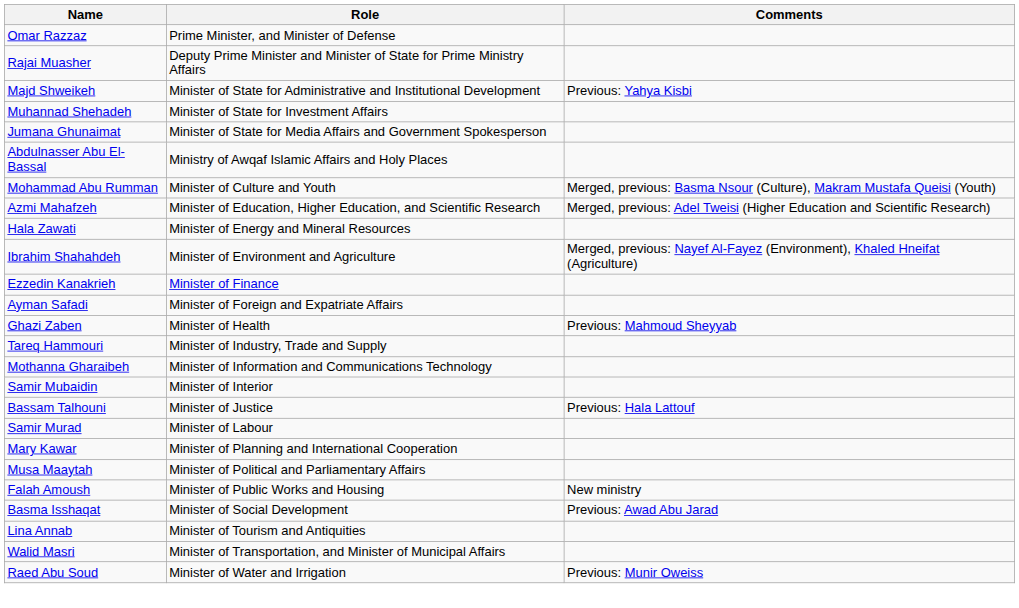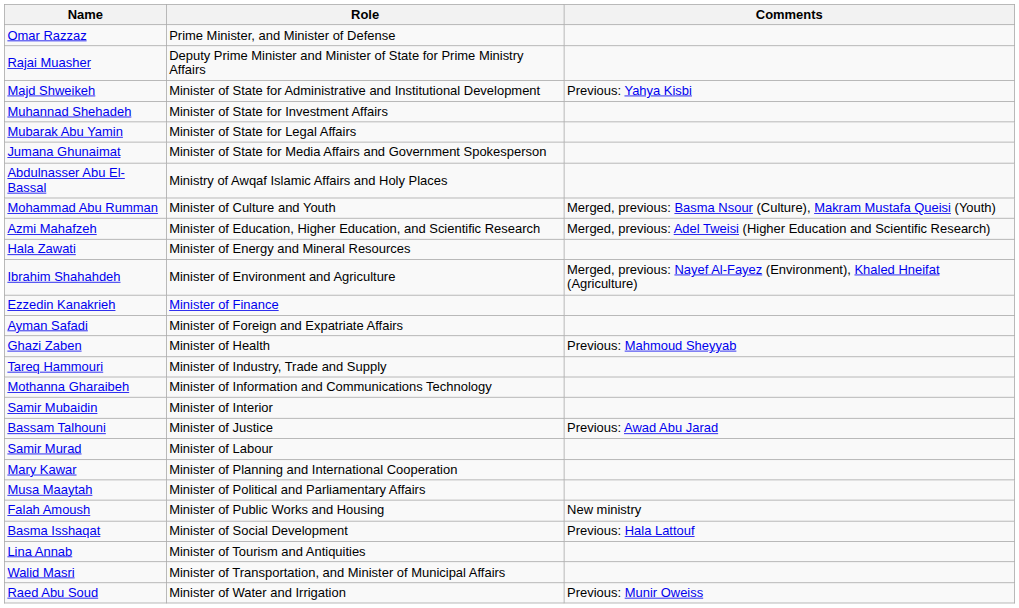 <table class="wikitable sortable mw-collapsible">
 <tr>
 <th>Name</th>
 <th>Role</th>
 <th>Comments</th>
 </tr>
 <tr>
 <td><a href='#'>Omar Razzaz</a></td>
 <td>Prime Minister, and Minister of Defense</td>
 <td></td>
 </tr>
 <tr>
 <td><a href='#'>Rajai Muasher</a></td>
 <td>Deputy Prime Minister and Minister of State for Prime Ministry Affairs</td>
 <td></td>
 </tr>
 <tr>
 <td><a href='#'>Majd Shweikeh</a></td>
 <td>Minister of State for Administrative and Institutional Development</td>
 <td>Previous: <a href='#'>Yahya Kisbi</a></td>
 </tr>
 <tr>
 <td><a href='#'>Muhannad Shehadeh</a></td>
 <td>Minister of State for Investment Affairs</td>
+<td></td>
+</tr>
+<tr>
+<td><a href='#'>Mubarak Abu Yamin</a></td>
+<td>Minister of State for Legal Affairs</td>
 <td></td>
 </tr>
 <tr>
 <td><a href='#'>Jumana Ghunaimat</a></td>
 <td>Minister of State for Media Affairs and Government Spokesperson</td>
 <td></td>
 </tr>
 <tr>
 <td><a href='#'>Abdulnasser Abu El-Bassal</a></td>
 <td>Ministry of Awqaf Islamic Affairs and Holy Places</td>
 <td></td>
 </tr>
 <tr>
 <td><a href='#'>Mohammad Abu Rumman</a></td>
 <td>Minister of Culture and Youth</td>
 <td>Merged, previous: <a href='#'>Basma Nsour</a> (Culture), <a href='#'>Makram Mustafa Queisi</a> (Youth)</td>
 </tr>
 <tr>
 <td><a href='#'>Azmi Mahafzeh</a></td>
 <td>Minister of Education, Higher Education, and Scientific Research</td>
 <td>Merged, previous: <a href='#'>Adel Tweisi</a> (Higher Education and Scientific Research)</td>
 </tr>
 <tr>
 <td><a href='#'>Hala Zawati</a></td>
 <td>Minister of Energy and Mineral Resources</td>
 <td></td>
 </tr>
 <tr>
 <td><a href='#'>Ibrahim Shahahdeh</a></td>
 <td>Minister of Environment and Agriculture</td>
 <td>Merged, previous: <a href='#'>Nayef Al-Fayez</a> (Environment), <a href='#'>Khaled Hneifat</a> (Agriculture)</td>
 </tr>
 <tr>
 <td><a href='#'>Ezzedin Kanakrieh</a></td>
 <td><a href='#'>Minister of Finance</a></td>
 <td></td>
 </tr>
 <tr>
 <td><a href='#'>Ayman Safadi</a></td>
 <td>Minister of Foreign and Expatriate Affairs</td>
 <td></td>
 </tr>
 <tr>
 <td><a href='#'>Ghazi Zaben</a></td>
 <td>Minister of Health</td>
 <td>Previous: <a href='#'>Mahmoud Sheyyab</a></td>
 </tr>
 <tr>
 <td><a href='#'>Tareq Hammouri</a></td>
 <td>Minister of Industry, Trade and Supply</td>
 <td></td>
 </tr>
 <tr>
 <td><a href='#'>Mothanna Gharaibeh</a></td>
 <td>Minister of Information and Communications Technology</td>
 <td></td>
 </tr>
 <tr>
 <td><a href='#'>Samir Mubaidin</a></td>
 <td>Minister of Interior</td>
 <td></td>
 </tr>
 <tr>
 <td><a href='#'>Bassam Talhouni</a></td>
 <td>Minister of Justice</td>
-<td>Previous: <a href='#'>Hala Lattouf</a></td>
+<td>Previous: <a href='#'>Awad Abu Jarad</a></td>
 </tr>
 <tr>
 <td><a href='#'>Samir Murad</a></td>
 <td>Minister of Labour</td>
 <td></td>
 </tr>
 <tr>
 <td><a href='#'>Mary Kawar</a></td>
 <td>Minister of Planning and International Cooperation</td>
 <td></td>
 </tr>
 <tr>
 <td><a href='#'>Musa Maaytah</a></td>
 <td>Minister of Political and Parliamentary Affairs</td>
 <td></td>
 </tr>
 <tr>
 <td><a href='#'>Falah Amoush</a></td>
 <td>Minister of Public Works and Housing</td>
 <td>New ministry</td>
 </tr>
 <tr>
 <td><a href='#'>Basma Isshaqat</a></td>
 <td>Minister of Social Development</td>
-<td>Previous: <a href='#'>Awad Abu Jarad</a></td>
+<td>Previous: <a href='#'>Hala Lattouf</a></td>
 </tr>
 <tr>
 <td><a href='#'>Lina Annab</a></td>
 <td>Minister of Tourism and Antiquities</td>
 <td></td>
 </tr>
 <tr>
 <td><a href='#'>Walid Masri</a></td>
 <td>Minister of Transportation, and Minister of Municipal Affairs</td>
 <td></td>
 </tr>
 <tr>
 <td><a href='#'>Raed Abu Soud</a></td>
 <td>Minister of Water and Irrigation</td>
 <td>Previous: <a href='#'>Munir Oweiss</a></td>
 </tr>
 </table>
